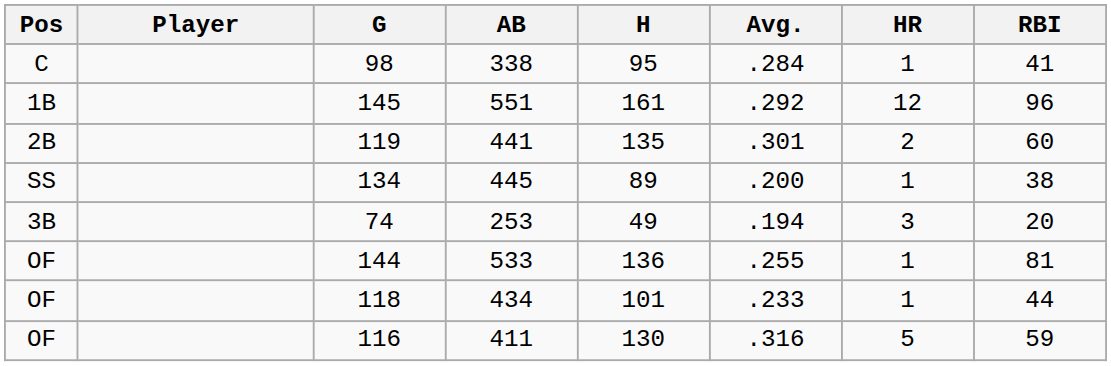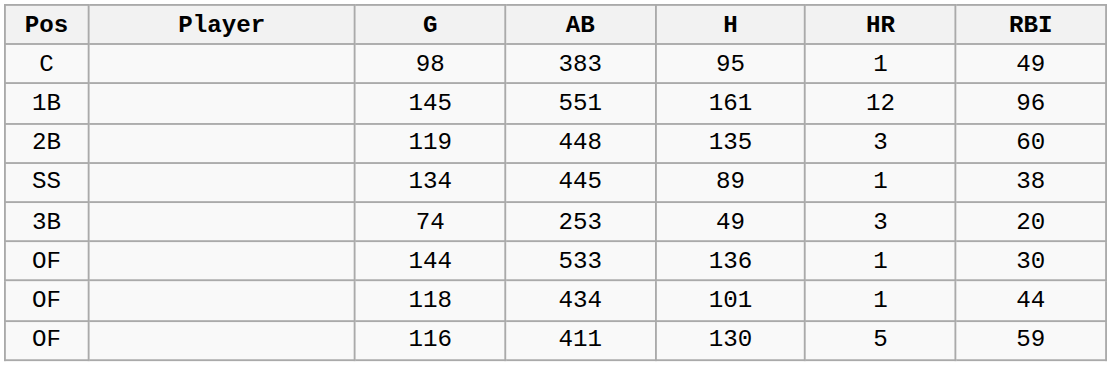 <table class="wikitable sortable">
 <tr>
 <th bgcolor="#DDDDFF" width="5%">Pos</th>
 <th bgcolor="#DDDDFF" width="16%">Player</th>
 <th bgcolor="#DDDDFF" width="9%">G</th>
 <th bgcolor="#DDDDFF" width="9%">AB</th>
 <th bgcolor="#DDDDFF" width="9%">H</th>
-<th bgcolor="#DDDDFF" width="9%">Avg.</th>
 <th bgcolor="#DDDDFF" width="9%">HR</th>
 <th bgcolor="#DDDDFF" width="9%">RBI</th>
 </tr>
 <tr align="center">
 <td>C</td>
 <td></td>
 <td>98</td>
-<td>338</td>
+<td>383</td>
 <td>95</td>
-<td>.284</td>
 <td>1</td>
-<td>41</td>
+<td>49</td>
 </tr>
 <tr align="center">
 <td>1B</td>
 <td></td>
 <td>145</td>
 <td>551</td>
 <td>161</td>
-<td>.292</td>
 <td>12</td>
 <td>96</td>
 </tr>
 <tr align="center">
 <td>2B</td>
 <td></td>
 <td>119</td>
-<td>441</td>
+<td>448</td>
 <td>135</td>
-<td>.301</td>
-<td>2</td>
+<td>3</td>
 <td>60</td>
 </tr>
 <tr align="center">
 <td>SS</td>
 <td></td>
 <td>134</td>
 <td>445</td>
 <td>89</td>
-<td>.200</td>
 <td>1</td>
 <td>38</td>
 </tr>
 <tr align="center">
 <td>3B</td>
 <td></td>
 <td>74</td>
 <td>253</td>
 <td>49</td>
-<td>.194</td>
 <td>3</td>
 <td>20</td>
 </tr>
 <tr align="center">
 <td>OF</td>
 <td></td>
 <td>144</td>
 <td>533</td>
 <td>136</td>
-<td>.255</td>
 <td>1</td>
-<td>81</td>
+<td>30</td>
 </tr>
 <tr align="center">
 <td>OF</td>
 <td></td>
 <td>118</td>
 <td>434</td>
 <td>101</td>
-<td>.233</td>
 <td>1</td>
 <td>44</td>
 </tr>
 <tr align="center">
 <td>OF</td>
 <td></td>
 <td>116</td>
 <td>411</td>
 <td>130</td>
-<td>.316</td>
 <td>5</td>
 <td>59</td>
 </tr>
 </table>
